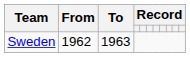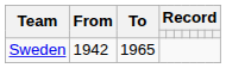 <table class="wikitable" style="text-align: center">
 <tr>
 <th rowspan="2">Team</th>
 <th rowspan="2">From</th>
 <th rowspan="2">To</th>
 <th colspan="8">Record</th>
 </tr>
 <tr>
 <th></th>
 <th></th>
 <th></th>
 <th></th>
 <th></th>
 <th></th>
 <th></th>
 <th></th>
 </tr>
 <tr>
 <td align="left"><a href='#'>Sweden</a></td>
-<td align=left>1962</td>
-<td align=left>1963<br></td>
+<td align=left>1942</td>
+<td align=left>1965<br></td>
 </tr>
 </table>
